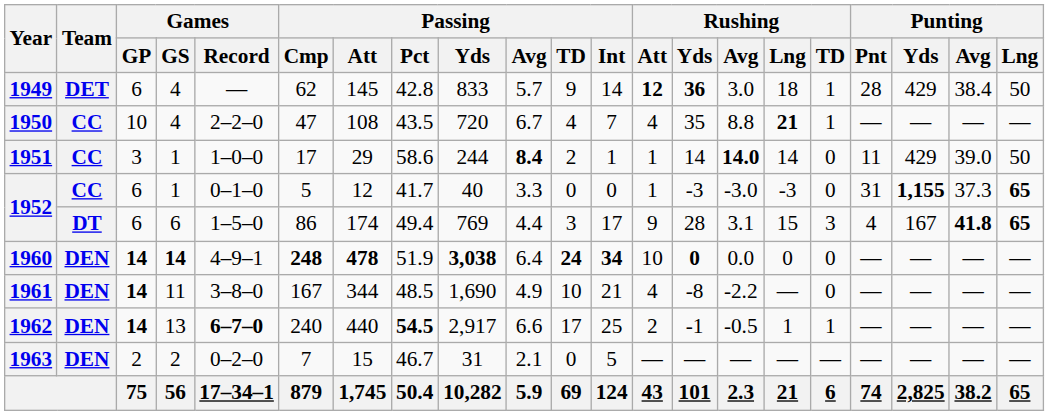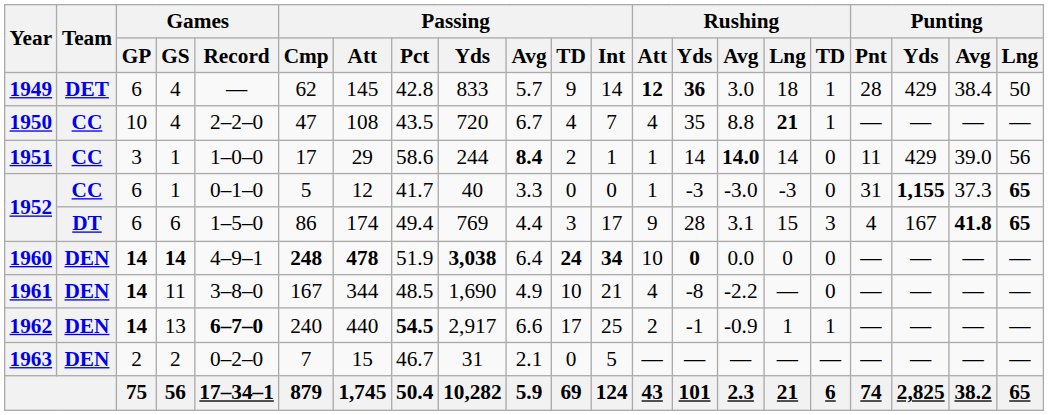 <table class="wikitable" style="text-align:center">
 <tr>
 <th rowspan="2">Year</th>
 <th rowspan="2">Team</th>
 <th colspan="3">Games</th>
 <th colspan="7">Passing</th>
 <th colspan="5">Rushing</th>
 <th colspan="4">Punting</th>
 </tr>
 <tr>
 <th>GP</th>
 <th>GS</th>
 <th>Record</th>
 <th>Cmp</th>
 <th>Att</th>
 <th>Pct</th>
 <th>Yds</th>
 <th>Avg</th>
 <th>TD</th>
 <th>Int</th>
 <th>Att</th>
 <th>Yds</th>
 <th>Avg</th>
 <th>Lng</th>
 <th>TD</th>
 <th>Pnt</th>
 <th>Yds</th>
 <th>Avg</th>
 <th>Lng</th>
 </tr>
 <tr>
 <th><a href='#'>1949</a></th>
 <th><a href='#'>DET</a></th>
 <td>6</td>
 <td>4</td>
 <td>—</td>
 <td>62</td>
 <td>145</td>
 <td>42.8</td>
 <td>833</td>
 <td>5.7</td>
 <td>9</td>
 <td>14</td>
 <td><strong>12</strong></td>
 <td><strong>36</strong></td>
 <td>3.0</td>
 <td>18</td>
 <td>1</td>
 <td>28</td>
 <td>429</td>
 <td>38.4</td>
 <td>50</td>
 </tr>
 <tr>
 <th><a href='#'>1950</a></th>
 <th><a href='#'>CC</a></th>
 <td>10</td>
 <td>4</td>
 <td>2–2–0</td>
 <td>47</td>
 <td>108</td>
 <td>43.5</td>
 <td>720</td>
 <td>6.7</td>
 <td>4</td>
 <td>7</td>
 <td>4</td>
 <td>35</td>
 <td>8.8</td>
 <td><strong>21</strong></td>
 <td>1</td>
 <td>—</td>
 <td>—</td>
 <td>—</td>
 <td>—</td>
 </tr>
 <tr>
 <th><a href='#'>1951</a></th>
 <th><a href='#'>CC</a></th>
 <td>3</td>
 <td>1</td>
 <td>1–0–0</td>
 <td>17</td>
 <td>29</td>
 <td>58.6</td>
 <td>244</td>
 <td><strong>8.4</strong></td>
 <td>2</td>
 <td>1</td>
 <td>1</td>
 <td>14</td>
 <td><strong>14.0</strong></td>
 <td>14</td>
 <td>0</td>
 <td>11</td>
 <td>429</td>
 <td>39.0</td>
-<td>50</td>
+<td>56</td>
 </tr>
 <tr>
 <th rowspan="2"><a href='#'>1952</a></th>
 <th><a href='#'>CC</a></th>
 <td>6</td>
 <td>1</td>
 <td>0–1–0</td>
 <td>5</td>
 <td>12</td>
 <td>41.7</td>
 <td>40</td>
 <td>3.3</td>
 <td>0</td>
 <td>0</td>
 <td>1</td>
 <td>-3</td>
 <td>-3.0</td>
 <td>-3</td>
 <td>0</td>
 <td>31</td>
 <td><strong>1,155</strong></td>
 <td>37.3</td>
 <td><strong>65</strong></td>
 </tr>
 <tr>
 <th><a href='#'>DT</a></th>
 <td>6</td>
 <td>6</td>
 <td>1–5–0</td>
 <td>86</td>
 <td>174</td>
 <td>49.4</td>
 <td>769</td>
 <td>4.4</td>
 <td>3</td>
 <td>17</td>
 <td>9</td>
 <td>28</td>
 <td>3.1</td>
 <td>15</td>
 <td>3</td>
 <td>4</td>
 <td>167</td>
 <td><strong>41.8</strong></td>
 <td><strong>65</strong></td>
 </tr>
 <tr>
 <th><a href='#'>1960</a></th>
 <th><a href='#'>DEN</a></th>
 <td><strong>14</strong></td>
 <td><strong>14</strong></td>
 <td>4–9–1</td>
 <td><strong>248</strong></td>
 <td><strong>478</strong></td>
 <td>51.9</td>
 <td><strong>3,038</strong></td>
 <td>6.4</td>
 <td><strong>24</strong></td>
 <td><strong>34</strong></td>
 <td>10</td>
 <td><strong>0</strong></td>
 <td>0.0</td>
 <td>0</td>
 <td>0</td>
 <td>—</td>
 <td>—</td>
 <td>—</td>
 <td>—</td>
 </tr>
 <tr>
 <th><a href='#'>1961</a></th>
 <th><a href='#'>DEN</a></th>
 <td><strong>14</strong></td>
 <td>11</td>
 <td>3–8–0</td>
 <td>167</td>
 <td>344</td>
 <td>48.5</td>
 <td>1,690</td>
 <td>4.9</td>
 <td>10</td>
 <td>21</td>
 <td>4</td>
 <td>-8</td>
 <td>-2.2</td>
 <td>—</td>
 <td>0</td>
 <td>—</td>
 <td>—</td>
 <td>—</td>
 <td>—</td>
 </tr>
 <tr>
 <th><a href='#'>1962</a></th>
 <th><a href='#'>DEN</a></th>
 <td><strong>14</strong></td>
 <td>13</td>
 <td><strong>6–7–0</strong></td>
 <td>240</td>
 <td>440</td>
 <td><strong>54.5</strong></td>
 <td>2,917</td>
 <td>6.6</td>
 <td>17</td>
 <td>25</td>
 <td>2</td>
 <td>-1</td>
-<td>-0.5</td>
+<td>-0.9</td>
 <td>1</td>
 <td>1</td>
 <td>—</td>
 <td>—</td>
 <td>—</td>
 <td>—</td>
 </tr>
 <tr>
 <th><a href='#'>1963</a></th>
 <th><a href='#'>DEN</a></th>
 <td>2</td>
 <td>2</td>
 <td>0–2–0</td>
 <td>7</td>
 <td>15</td>
 <td>46.7</td>
 <td>31</td>
 <td>2.1</td>
 <td>0</td>
 <td>5</td>
 <td>—</td>
 <td>—</td>
 <td>—</td>
 <td>—</td>
 <td>—</td>
 <td>—</td>
 <td>—</td>
 <td>—</td>
 <td>—</td>
 </tr>
 <tr>
 <th colspan="2"></th>
 <th>75</th>
 <th>56</th>
 <th><u>17–34–1</u></th>
 <th>879</th>
 <th>1,745</th>
 <th>50.4</th>
 <th>10,282</th>
 <th>5.9</th>
 <th>69</th>
 <th>124</th>
 <th><u>43</u></th>
 <th><u>101</u></th>
 <th><u>2.3</u></th>
 <th><u>21</u></th>
 <th><u>6</u></th>
 <th><u>74</u></th>
 <th><u>2,825</u></th>
 <th><u>38.2</u></th>
 <th><u>65</u></th>
 </tr>
 </table>
